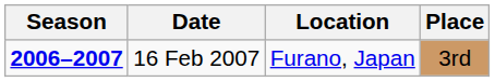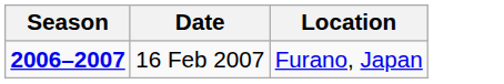 <table class="wikitable">
 <tr>
 <th>Season</th>
 <th>Date</th>
 <th>Location</th>
-<th>Place</th>
 </tr>
 <tr>
 <td align=center rowspan=1><strong><a href='#'>2006–2007</a></strong></td>
 <td align=right>16 Feb 2007</td>
 <td> <a href='#'>Furano</a>, <a href='#'>Japan</a></td>
-<td bgcolor="#cc9966" align=center>3rd</td>
 </tr>
 </table>
